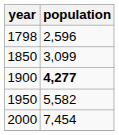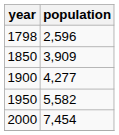 <table class="wikitable">
 <tr>
 <th>year</th>
 <th>population</th>
 </tr>
 <tr>
 <td>1798</td>
 <td>2,596</td>
 </tr>
 <tr>
 <td>1850</td>
-<td>3,099</td>
+<td>3,909</td>
 </tr>
 <tr>
 <td>1900</td>
-<td><strong>4,277</strong></td>
+<td>4,277</td>
 </tr>
 <tr>
 <td>1950</td>
 <td>5,582</td>
 </tr>
 <tr>
 <td>2000</td>
 <td>7,454</td>
 </tr>
 <tr>
 </tr>
 </table>
